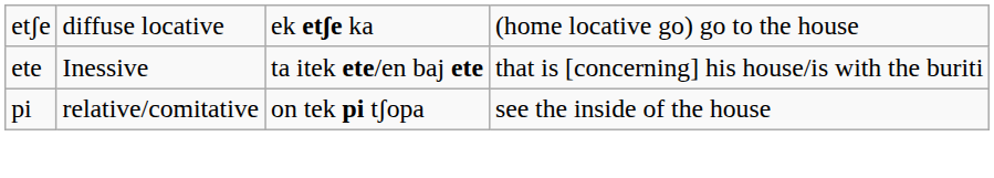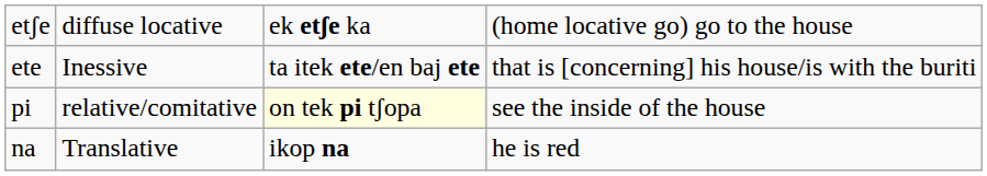 <table class="wikitable">
 <tr>
 <td>etʃe</td>
 <td>diffuse locative</td>
 <td>ek <strong>etʃe</strong> ka</td>
 <td>(home locative go) go to the house</td>
 </tr>
 <tr>
 <td>ete</td>
 <td>Inessive</td>
 <td>ta itek <strong>ete</strong>/en baj <strong>ete</strong></td>
 <td>that is [concerning] his house/is with the buriti</td>
 </tr>
 <tr>
 <td>pi</td>
 <td>relative/comitative</td>
-<td>on tek <strong>pi</strong> tʃopa</td>
+<td style="background: lightyellow;">on tek <strong>pi</strong> tʃopa</td>
 <td>see the inside of the house</td>
 </tr>
+<tr>
+<td>na</td>
+<td>Translative</td>
+<td>ikop <strong>na</strong></td>
+<td>he is red</td>
+</tr>
 </table>
